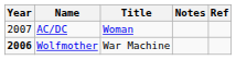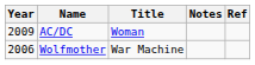 <table class="wikitable">
 <tr>
 <th>Year</th>
 <th>Name</th>
 <th>Title</th>
 <th>Notes</th>
 <th>Ref</th>
 </tr>
 <tr>
-<td>2007</td>
+<td>2009</td>
 <td><a href='#'>AC/DC</a></td>
 <td><a href='#'>Woman</a></td>
 <td></td>
 <td></td>
 </tr>
 <tr>
-<td><strong>2006</strong></td>
+<td>2006</td>
 <td><a href='#'>Wolfmother</a></td>
 <td>War Machine</td>
 <td></td>
 <td></td>
 </tr>
 </table>
